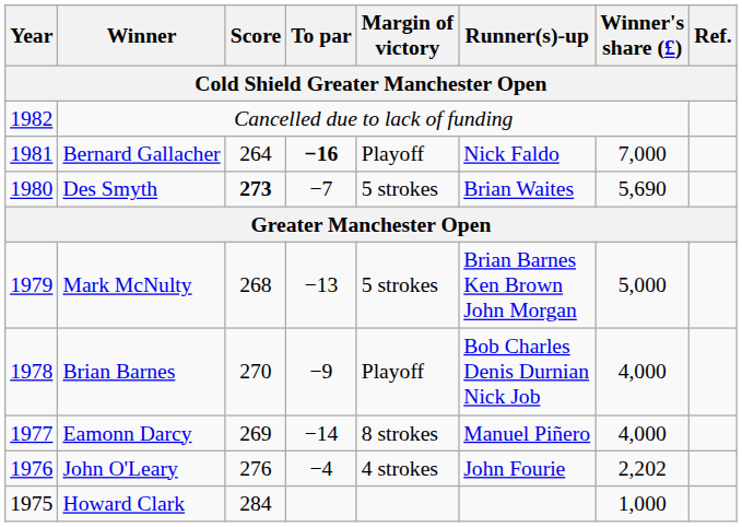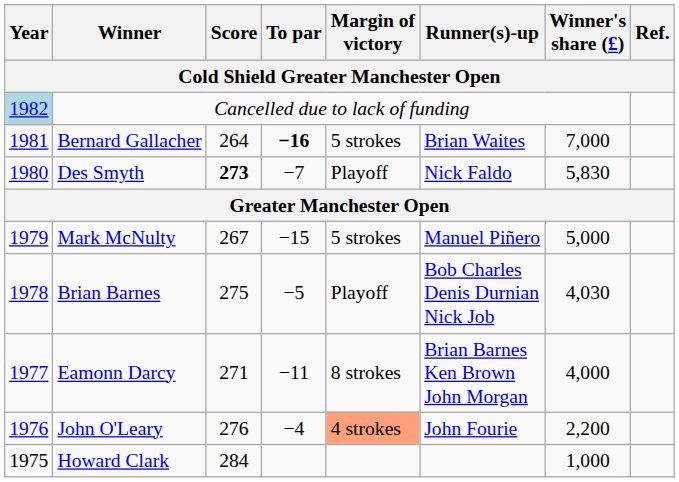 <table class="wikitable" style="font-size:95%">
 <tr>
 <th>Year</th>
 <th>Winner</th>
 <th>Score</th>
 <th>To par</th>
 <th>Margin of<br>victory</th>
 <th>Runner(s)-up</th>
 <th>Winner's<br>share (<a href='#'>£</a>)</th>
 <th>Ref.</th>
 </tr>
 <tr>
 <th colspan=8>Cold Shield Greater Manchester Open</th>
 </tr>
 <tr>
-<td><a href='#'>1982</a></td>
+<td style="background: lightblue;"><a href='#'>1982</a></td>
 <td colspan=6 align=center><em>Cancelled due to lack of funding</em></td>
 <td></td>
 </tr>
 <tr>
 <td><a href='#'>1981</a></td>
 <td> <a href='#'>Bernard Gallacher</a></td>
 <td align=center>264</td>
 <td align=center><strong>−16</strong></td>
-<td>Playoff</td>
-<td> <a href='#'>Nick Faldo</a></td>
+<td>5 strokes</td>
+<td> <a href='#'>Brian Waites</a></td>
 <td align=center>7,000</td>
 <td></td>
 </tr>
 <tr>
 <td><a href='#'>1980</a></td>
 <td> <a href='#'>Des Smyth</a></td>
 <td align=center><strong>273</strong></td>
 <td align=center>−7</td>
-<td>5 strokes</td>
-<td> <a href='#'>Brian Waites</a></td>
-<td align=center>5,690</td>
+<td>Playoff</td>
+<td> <a href='#'>Nick Faldo</a></td>
+<td align=center>5,830</td>
 <td></td>
 </tr>
 <tr>
 <th colspan=8>Greater Manchester Open</th>
 </tr>
 <tr>
 <td><a href='#'>1979</a></td>
 <td> <a href='#'>Mark McNulty</a></td>
-<td align=center>268</td>
-<td align=center>−13</td>
+<td align=center>267</td>
+<td align=center>−15</td>
 <td>5 strokes</td>
-<td> <a href='#'>Brian Barnes</a><br> <a href='#'>Ken Brown</a><br> <a href='#'>John Morgan</a></td>
+<td> <a href='#'>Manuel Piñero</a></td>
 <td align=center>5,000</td>
 <td></td>
 </tr>
 <tr>
 <td><a href='#'>1978</a></td>
 <td> <a href='#'>Brian Barnes</a></td>
-<td align=center>270</td>
-<td align=center>−9</td>
+<td align=center>275</td>
+<td align=center>−5</td>
 <td>Playoff</td>
 <td> <a href='#'>Bob Charles</a><br> <a href='#'>Denis Durnian</a><br> <a href='#'>Nick Job</a></td>
-<td align=center>4,000</td>
+<td align=center>4,030</td>
 <td></td>
 </tr>
 <tr>
 <td><a href='#'>1977</a></td>
 <td> <a href='#'>Eamonn Darcy</a></td>
-<td align=center>269</td>
-<td align=center>−14</td>
+<td align=center>271</td>
+<td align=center>−11</td>
 <td>8 strokes</td>
-<td> <a href='#'>Manuel Piñero</a></td>
+<td> <a href='#'>Brian Barnes</a><br> <a href='#'>Ken Brown</a><br> <a href='#'>John Morgan</a></td>
 <td align=center>4,000</td>
 <td></td>
 </tr>
 <tr>
 <td><a href='#'>1976</a></td>
 <td> <a href='#'>John O'Leary</a></td>
 <td align=center>276</td>
 <td align=center>−4</td>
-<td>4 strokes</td>
+<td style="background: lightsalmon;">4 strokes</td>
 <td> <a href='#'>John Fourie</a></td>
-<td align=center>2,202</td>
+<td align=center>2,200</td>
 <td></td>
 </tr>
 <tr>
 <td>1975</td>
 <td> <a href='#'>Howard Clark</a></td>
 <td align=center>284</td>
 <td></td>
 <td align=center></td>
 <td></td>
 <td align=center>1,000</td>
 <td></td>
 </tr>
 </table>
